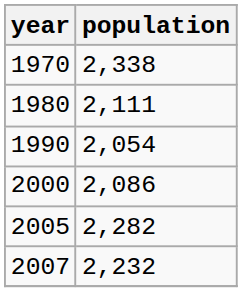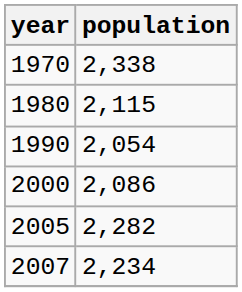 <table class="wikitable">
 <tr>
 <th>year</th>
 <th>population</th>
 </tr>
 <tr>
 <td>1970</td>
 <td>2,338</td>
 </tr>
 <tr>
 <td>1980</td>
-<td>2,111</td>
+<td>2,115</td>
 </tr>
 <tr>
 <td>1990</td>
 <td>2,054</td>
 </tr>
 <tr>
 <td>2000</td>
 <td>2,086</td>
 </tr>
 <tr>
 <td>2005</td>
 <td>2,282</td>
 </tr>
 <tr>
 <td>2007</td>
-<td>2,232</td>
+<td>2,234</td>
 </tr>
 <tr>
 </tr>
 </table>
